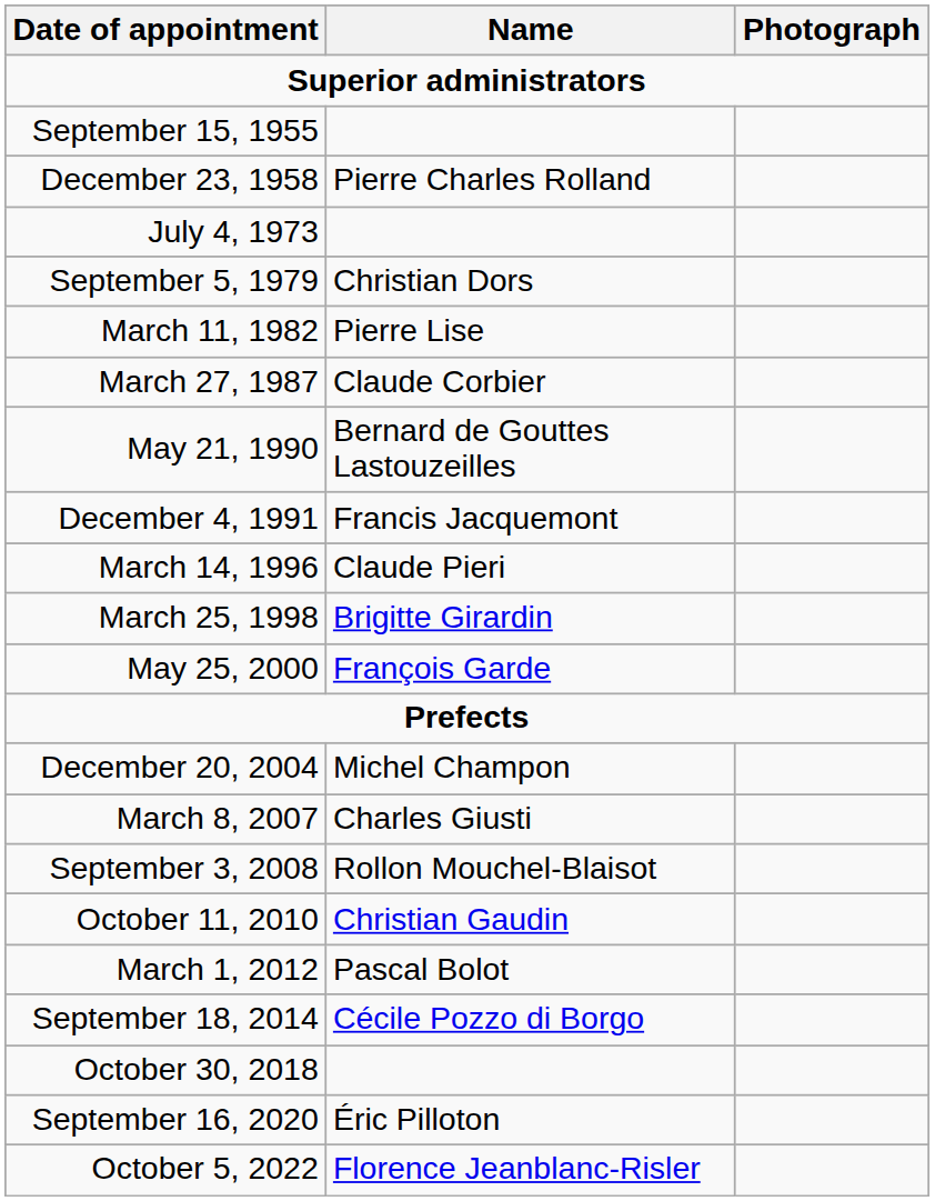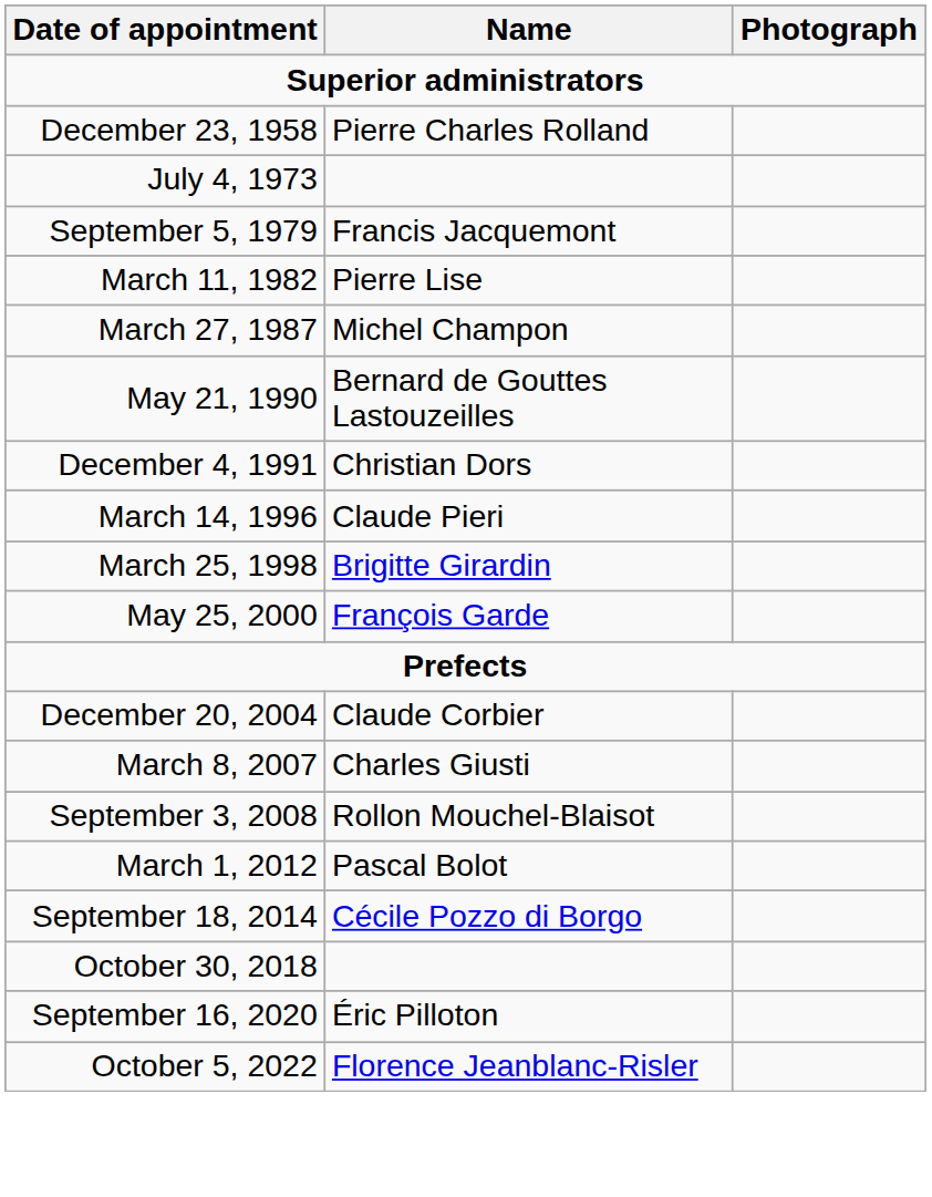 <table class="wikitable">
 <tr>
 <th scope="col">Date of appointment</th>
 <th width="200" scope="col">Name</th>
 <th scope="col">Photograph</th>
 </tr>
 <tr>
 <td colspan="3" align="center"><strong>Superior administrators</strong></td>
-</tr>
-<tr>
-<td align="right">September 15, 1955</td>
-<td></td>
-<td></td>
 </tr>
 <tr>
 <td align="right">December 23, 1958</td>
 <td>Pierre Charles Rolland</td>
 <td></td>
 </tr>
 <tr>
 <td align="right">July 4, 1973</td>
 <td></td>
 <td></td>
 </tr>
 <tr>
 <td align="right">September 5, 1979</td>
-<td>Christian Dors</td>
+<td>Francis Jacquemont</td>
 <td></td>
 </tr>
 <tr>
 <td align="right">March 11, 1982</td>
 <td>Pierre Lise</td>
 <td></td>
 </tr>
 <tr>
 <td align="right">March 27, 1987</td>
-<td>Claude Corbier</td>
+<td>Michel Champon</td>
 <td></td>
 </tr>
 <tr>
 <td align="right">May 21, 1990</td>
 <td>Bernard de Gouttes Lastouzeilles</td>
 <td></td>
 </tr>
 <tr>
 <td align="right">December 4, 1991</td>
-<td>Francis Jacquemont</td>
+<td>Christian Dors</td>
 <td></td>
 </tr>
 <tr>
 <td align="right">March 14, 1996</td>
 <td>Claude Pieri</td>
 <td></td>
 </tr>
 <tr>
 <td align="right">March 25, 1998</td>
 <td><a href='#'>Brigitte Girardin</a></td>
 <td></td>
 </tr>
 <tr>
 <td align="right">May 25, 2000</td>
 <td><a href='#'>François Garde</a></td>
 <td></td>
 </tr>
 <tr>
 <td colspan="3" align="center"><strong>Prefects</strong></td>
 </tr>
 <tr>
 <td align="right">December 20, 2004</td>
-<td>Michel Champon</td>
+<td>Claude Corbier</td>
 <td></td>
 </tr>
 <tr>
 <td align="right">March 8, 2007</td>
 <td>Charles Giusti</td>
 <td></td>
 </tr>
 <tr>
 <td align="right">September 3, 2008</td>
 <td>Rollon Mouchel-Blaisot</td>
-<td></td>
-</tr>
-<tr>
-<td align="right">October 11, 2010</td>
-<td><a href='#'>Christian Gaudin</a></td>
 <td></td>
 </tr>
 <tr>
 <td align="right">March 1, 2012</td>
 <td>Pascal Bolot</td>
 <td></td>
 </tr>
 <tr>
 <td align="right">September 18, 2014</td>
 <td><a href='#'>Cécile Pozzo di Borgo</a></td>
 <td></td>
 </tr>
 <tr>
 <td align="right">October 30, 2018</td>
 <td></td>
 <td></td>
 </tr>
 <tr>
 <td align="right">September 16, 2020</td>
 <td>Éric Pilloton</td>
 <td></td>
 </tr>
 <tr>
 <td align="right">October 5, 2022</td>
 <td><a href='#'>Florence Jeanblanc-Risler</a></td>
 <td></td>
 </tr>
 </table>
